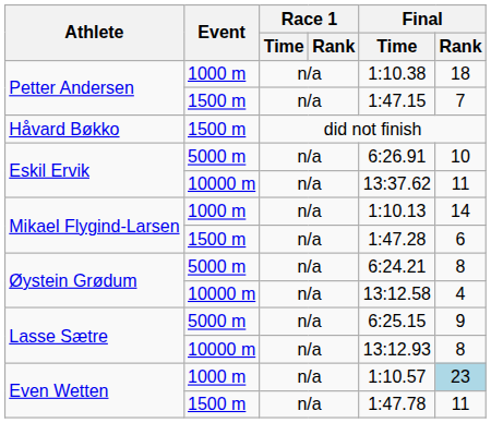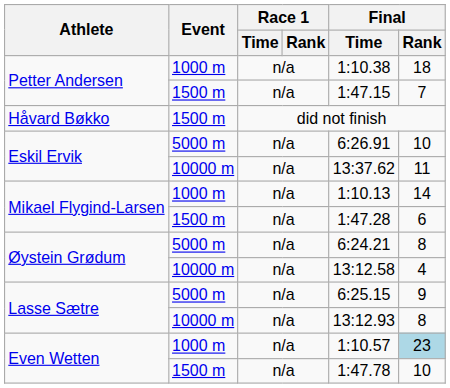 <table class="wikitable" style="font-size:90%">
 <tr>
 <th rowspan="2">Athlete</th>
 <th rowspan="2">Event</th>
 <th colspan="2">Race 1</th>
 <th colspan="2">Final</th>
 </tr>
 <tr>
 <th>Time</th>
 <th>Rank</th>
 <th>Time</th>
 <th>Rank</th>
 </tr>
 <tr>
 <td rowspan=2><a href='#'>Petter Andersen</a></td>
 <td><a href='#'>1000 m</a></td>
 <td colspan=2 align="center">n/a</td>
 <td align="center">1:10.38</td>
 <td align="center">18</td>
 </tr>
 <tr>
 <td><a href='#'>1500 m</a></td>
 <td colspan=2 align="center">n/a</td>
 <td align="center">1:47.15</td>
 <td align="center">7</td>
 </tr>
 <tr>
 <td><a href='#'>Håvard Bøkko</a></td>
 <td><a href='#'>1500 m</a></td>
 <td colspan=4 align="center">did not finish</td>
 </tr>
 <tr>
 <td rowspan=2><a href='#'>Eskil Ervik</a></td>
 <td><a href='#'>5000 m</a></td>
 <td colspan=2 align="center">n/a</td>
 <td align="center">6:26.91</td>
 <td align="center">10</td>
 </tr>
 <tr>
 <td><a href='#'>10000 m</a></td>
 <td colspan=2 align="center">n/a</td>
 <td align="center">13:37.62</td>
 <td align="center">11</td>
 </tr>
 <tr>
 <td rowspan=2><a href='#'>Mikael Flygind-Larsen</a></td>
 <td><a href='#'>1000 m</a></td>
 <td colspan=2 align="center">n/a</td>
 <td align="center">1:10.13</td>
 <td align="center">14</td>
 </tr>
 <tr>
 <td><a href='#'>1500 m</a></td>
 <td colspan=2 align="center">n/a</td>
 <td align="center">1:47.28</td>
 <td align="center">6</td>
 </tr>
 <tr>
 <td rowspan=2><a href='#'>Øystein Grødum</a></td>
 <td><a href='#'>5000 m</a></td>
 <td colspan=2 align="center">n/a</td>
 <td align="center">6:24.21</td>
 <td align="center">8</td>
 </tr>
 <tr>
 <td><a href='#'>10000 m</a></td>
 <td colspan=2 align="center">n/a</td>
 <td align="center">13:12.58</td>
 <td align="center">4</td>
 </tr>
 <tr>
 <td rowspan=2><a href='#'>Lasse Sætre</a></td>
 <td><a href='#'>5000 m</a></td>
 <td colspan=2 align="center">n/a</td>
 <td align="center">6:25.15</td>
 <td align="center">9</td>
 </tr>
 <tr>
 <td><a href='#'>10000 m</a></td>
 <td colspan=2 align="center">n/a</td>
 <td align="center">13:12.93</td>
 <td align="center">8</td>
 </tr>
 <tr>
 <td rowspan=2><a href='#'>Even Wetten</a></td>
 <td><a href='#'>1000 m</a></td>
 <td colspan=2 align="center">n/a</td>
 <td align="center">1:10.57</td>
 <td align="center" style="background: lightblue;">23</td>
 </tr>
 <tr>
 <td><a href='#'>1500 m</a></td>
 <td colspan=2 align="center">n/a</td>
 <td align="center">1:47.78</td>
-<td align="center">11</td>
+<td align="center">10</td>
 </tr>
 </table>
